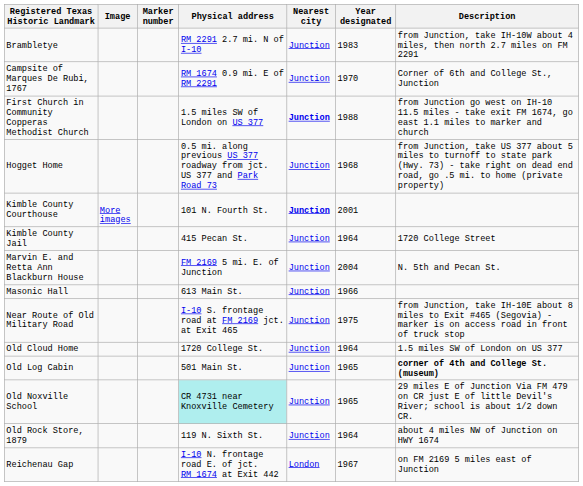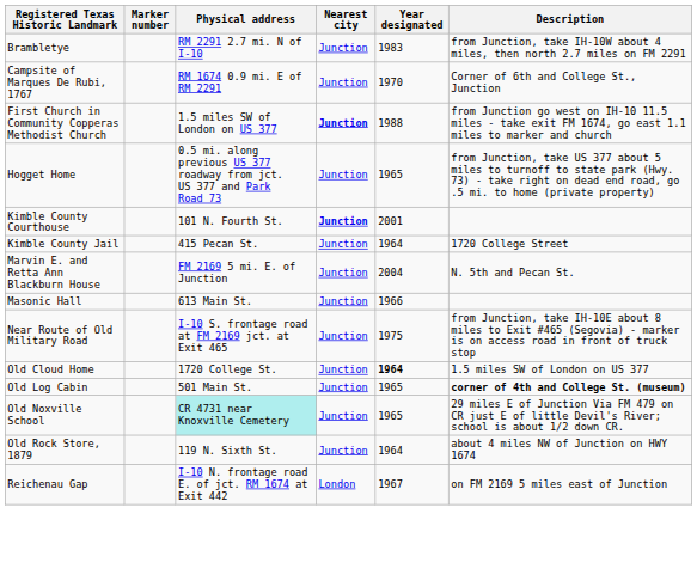 <table class="wikitable sortable">
 <tr>
 <th>Registered Texas Historic Landmark</th>
-<th>Image</th>
 <th>Marker number</th>
 <th>Physical address</th>
 <th>Nearest city</th>
 <th>Year designated</th>
 <th>Description</th>
 </tr>
 <tr>
 <td>Brambletye</td>
 <td></td>
-<td></td>
 <td><a href='#'>RM 2291</a> 2.7 mi. N of <a href='#'>I-10</a><br></td>
 <td><a href='#'>Junction</a></td>
 <td>1983</td>
 <td>from Junction, take IH-10W about 4 miles, then north 2.7 miles on FM 2291</td>
 </tr>
 <tr>
 <td>Campsite of Marques De Rubi, 1767</td>
-<td></td>
 <td></td>
 <td><a href='#'>RM 1674</a> 0.9 mi. E of <a href='#'>RM 2291</a><br></td>
 <td><a href='#'>Junction</a></td>
 <td>1970</td>
 <td>Corner of 6th and College St., Junction</td>
 </tr>
 <tr>
 <td>First Church in Community Copperas Methodist Church</td>
 <td></td>
-<td></td>
 <td>1.5 miles SW of London on <a href='#'>US 377</a><br></td>
 <td><strong><a href='#'>Junction</a></strong></td>
 <td>1988</td>
 <td>from Junction go west on IH-10 11.5 miles - take exit FM 1674, go east 1.1 miles to marker and church</td>
 </tr>
 <tr>
 <td>Hogget Home</td>
 <td></td>
-<td></td>
 <td>0.5 mi. along previous <a href='#'>US 377</a> roadway from jct. US 377 and <a href='#'>Park Road 73</a><br></td>
 <td><a href='#'>Junction</a></td>
-<td>1968</td>
+<td>1965</td>
 <td>from Junction, take US 377 about 5 miles to turnoff to state park (Hwy. 73) - take right on dead end road, go .5 mi. to home (private property)</td>
 </tr>
 <tr>
 <td>Kimble County Courthouse</td>
-<td><br> <a href='#'>More images</a></td>
 <td></td>
 <td>101 N. Fourth St.<br></td>
 <td><strong><a href='#'>Junction</a></strong></td>
 <td>2001</td>
 <td></td>
 </tr>
 <tr>
 <td>Kimble County Jail</td>
 <td></td>
-<td></td>
 <td>415 Pecan St.<br></td>
 <td><a href='#'>Junction</a></td>
 <td>1964</td>
 <td>1720 College Street</td>
 </tr>
 <tr>
 <td>Marvin E. and Retta Ann Blackburn House</td>
-<td></td>
 <td></td>
 <td><a href='#'>FM 2169</a> 5 mi. E. of Junction<br></td>
 <td><a href='#'>Junction</a></td>
 <td>2004</td>
 <td>N. 5th and Pecan St.</td>
 </tr>
 <tr>
 <td>Masonic Hall</td>
 <td></td>
-<td></td>
 <td>613 Main St.<br></td>
 <td><a href='#'>Junction</a></td>
 <td>1966</td>
 <td></td>
 </tr>
 <tr>
 <td>Near Route of Old Military Road</td>
-<td></td>
 <td></td>
 <td><a href='#'>I-10</a> S. frontage road at <a href='#'>FM 2169</a> jct. at Exit 465<br></td>
 <td><a href='#'>Junction</a></td>
 <td>1975</td>
 <td>from Junction, take IH-10E about 8 miles to Exit #465 (Segovia) - marker is on access road in front of truck stop</td>
 </tr>
 <tr>
 <td>Old Cloud Home</td>
 <td></td>
-<td></td>
 <td>1720 College St.<br></td>
 <td><a href='#'>Junction</a></td>
-<td>1964</td>
+<td><strong>1964</strong></td>
 <td>1.5 miles SW of London on US 377</td>
 </tr>
 <tr>
 <td>Old Log Cabin</td>
-<td></td>
 <td></td>
 <td>501 Main St.<br></td>
 <td><a href='#'>Junction</a></td>
 <td>1965</td>
 <td><strong>corner of 4th and College St. (museum)</strong></td>
 </tr>
 <tr>
 <td>Old Noxville School</td>
 <td></td>
-<td></td>
 <td style="background: paleturquoise;">CR 4731 near Knoxville Cemetery<br></td>
 <td><a href='#'>Junction</a></td>
 <td>1965</td>
 <td>29 miles E of Junction Via FM 479 on CR just E of little Devil's River; school is about 1/2 down CR.</td>
 </tr>
 <tr>
 <td>Old Rock Store, 1879</td>
-<td></td>
 <td></td>
 <td>119 N. Sixth St.<br></td>
 <td><a href='#'>Junction</a></td>
 <td>1964</td>
 <td>about 4 miles NW of Junction on HWY 1674</td>
 </tr>
 <tr>
 <td>Reichenau Gap</td>
 <td></td>
-<td></td>
 <td><a href='#'>I-10</a> N. frontage road E. of jct. <a href='#'>RM 1674</a> at Exit 442<br></td>
 <td><a href='#'>London</a></td>
 <td>1967</td>
 <td>on FM 2169 5 miles east of Junction</td>
 </tr>
 </table>
